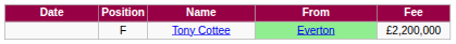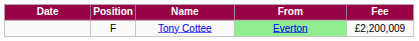 <table class="wikitable"  style="text-align:center; ">
 <tr>
 <th style="background:#970045; color:#fff; width:130px;">Date</th>
 <th style="background:#970045; color:#fff; width:50px;">Position</th>
 <th style="background:#970045; color:#fff; width:150px;">Name</th>
 <th style="background:#970045; color:#fff; width:170px;">From</th>
 <th style="background:#970045; color:#fff; width:100px;">Fee</th>
 </tr>
 <tr>
 <td></td>
 <td>F</td>
 <td><a href='#'>Tony Cottee</a></td>
 <td style="background: lightgreen;"><a href='#'>Everton</a></td>
-<td>£2,200,000</td>
+<td>£2,200,009</td>
 </tr>
 </table>
